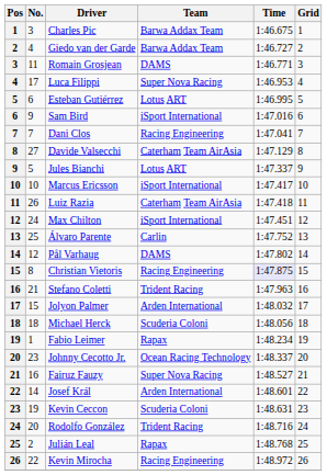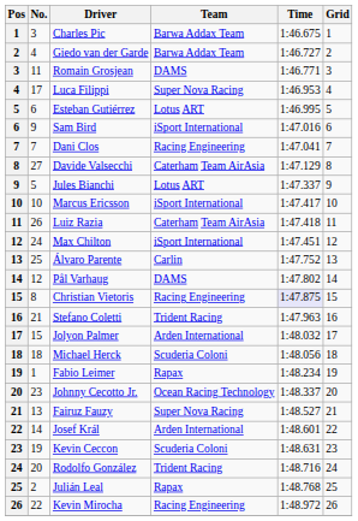 <table class="wikitable" style="font-size:85%">
 <tr>
 <th>Pos</th>
 <th>No.</th>
 <th>Driver</th>
 <th>Team</th>
 <th>Time</th>
 <th>Grid</th>
 </tr>
 <tr>
 <th>1</th>
 <td>3</td>
 <td> <a href='#'>Charles Pic</a></td>
 <td><a href='#'>Barwa Addax Team</a></td>
 <td>1:46.675</td>
 <td>1</td>
 </tr>
 <tr>
 <th>2</th>
 <td>4</td>
 <td> <a href='#'>Giedo van der Garde</a></td>
 <td><a href='#'>Barwa Addax Team</a></td>
 <td>1:46.727</td>
 <td>2</td>
 </tr>
 <tr>
 <th>3</th>
 <td>11</td>
 <td> <a href='#'>Romain Grosjean</a></td>
 <td><a href='#'>DAMS</a></td>
 <td>1:46.771</td>
 <td>3</td>
 </tr>
 <tr>
 <th>4</th>
 <td>17</td>
 <td> <a href='#'>Luca Filippi</a></td>
 <td><a href='#'>Super Nova Racing</a></td>
 <td>1:46.953</td>
 <td>4</td>
 </tr>
 <tr>
 <th>5</th>
 <td>6</td>
 <td> <a href='#'>Esteban Gutiérrez</a></td>
 <td><a href='#'>Lotus</a> <a href='#'>ART</a></td>
 <td>1:46.995</td>
 <td>5</td>
 </tr>
 <tr>
 <th>6</th>
 <td>9</td>
 <td> <a href='#'>Sam Bird</a></td>
 <td><a href='#'>iSport International</a></td>
 <td>1:47.016</td>
 <td>6</td>
 </tr>
 <tr>
 <th>7</th>
 <td>7</td>
 <td> <a href='#'>Dani Clos</a></td>
 <td><a href='#'>Racing Engineering</a></td>
 <td>1:47.041</td>
 <td>7</td>
 </tr>
 <tr>
 <th>8</th>
 <td>27</td>
 <td> <a href='#'>Davide Valsecchi</a></td>
 <td><a href='#'>Caterham</a> <a href='#'>Team AirAsia</a></td>
 <td>1:47.129</td>
 <td>8</td>
 </tr>
 <tr>
 <th>9</th>
 <td>5</td>
 <td> <a href='#'>Jules Bianchi</a></td>
 <td><a href='#'>Lotus</a> <a href='#'>ART</a></td>
 <td>1:47.337</td>
 <td>9</td>
 </tr>
 <tr>
 <th>10</th>
 <td>10</td>
 <td> <a href='#'>Marcus Ericsson</a></td>
 <td><a href='#'>iSport International</a></td>
 <td>1:47.417</td>
 <td>10</td>
 </tr>
 <tr>
 <th>11</th>
 <td>26</td>
 <td> <a href='#'>Luiz Razia</a></td>
 <td><a href='#'>Caterham</a> <a href='#'>Team AirAsia</a></td>
 <td>1:47.418</td>
 <td>11</td>
 </tr>
 <tr>
 <th>12</th>
 <td>24</td>
 <td> <a href='#'>Max Chilton</a></td>
 <td><a href='#'>iSport International</a></td>
 <td>1:47.451</td>
 <td>12</td>
 </tr>
 <tr>
 <th>13</th>
 <td>25</td>
 <td> <a href='#'>Álvaro Parente</a></td>
 <td><a href='#'>Carlin</a></td>
 <td>1:47.752</td>
 <td>13</td>
 </tr>
 <tr>
 <th>14</th>
 <td>12</td>
 <td> <a href='#'>Pål Varhaug</a></td>
 <td><a href='#'>DAMS</a></td>
 <td>1:47.802</td>
 <td>14</td>
 </tr>
 <tr>
 <th>15</th>
 <td>8</td>
 <td> <a href='#'>Christian Vietoris</a></td>
 <td><a href='#'>Racing Engineering</a></td>
 <td style="background: lavender;">1:47.875</td>
 <td>15</td>
 </tr>
 <tr>
 <th>16</th>
 <td>21</td>
 <td> <a href='#'>Stefano Coletti</a></td>
 <td><a href='#'>Trident Racing</a></td>
 <td>1:47.963</td>
 <td>16</td>
 </tr>
 <tr>
 <th>17</th>
 <td>15</td>
 <td> <a href='#'>Jolyon Palmer</a></td>
 <td><a href='#'>Arden International</a></td>
 <td>1:48.032</td>
 <td>17</td>
 </tr>
 <tr>
 <th>18</th>
 <td>18</td>
 <td> <a href='#'>Michael Herck</a></td>
 <td><a href='#'>Scuderia Coloni</a></td>
 <td>1:48.056</td>
 <td>18</td>
 </tr>
 <tr>
 <th>19</th>
 <td>1</td>
 <td> <a href='#'>Fabio Leimer</a></td>
 <td><a href='#'>Rapax</a></td>
 <td>1:48.234</td>
 <td>19</td>
 </tr>
 <tr>
 <th>20</th>
 <td>23</td>
 <td> <a href='#'>Johnny Cecotto Jr.</a></td>
 <td><a href='#'>Ocean Racing Technology</a></td>
 <td>1:48.337</td>
 <td>20</td>
 </tr>
 <tr>
 <th>21</th>
-<td>16</td>
+<td>13</td>
 <td> <a href='#'>Fairuz Fauzy</a></td>
 <td><a href='#'>Super Nova Racing</a></td>
 <td>1:48.527</td>
 <td>21</td>
 </tr>
 <tr>
 <th>22</th>
 <td>14</td>
 <td> <a href='#'>Josef Král</a></td>
 <td><a href='#'>Arden International</a></td>
 <td>1:48.601</td>
 <td>22</td>
 </tr>
 <tr>
 <th>23</th>
 <td>19</td>
 <td> <a href='#'>Kevin Ceccon</a></td>
 <td><a href='#'>Scuderia Coloni</a></td>
 <td>1:48.631</td>
 <td>23</td>
 </tr>
 <tr>
 <th>24</th>
 <td>20</td>
 <td> <a href='#'>Rodolfo González</a></td>
 <td><a href='#'>Trident Racing</a></td>
 <td>1:48.716</td>
 <td>24</td>
 </tr>
 <tr>
 <th>25</th>
 <td>2</td>
 <td> <a href='#'>Julián Leal</a></td>
 <td><a href='#'>Rapax</a></td>
 <td>1:48.768</td>
 <td>25</td>
 </tr>
 <tr>
 <th>26</th>
 <td>22</td>
 <td> <a href='#'>Kevin Mirocha</a></td>
 <td><a href='#'>Racing Engineering</a></td>
 <td>1:48.972</td>
 <td>26</td>
 </tr>
 <tr>
 </tr>
 </table>
